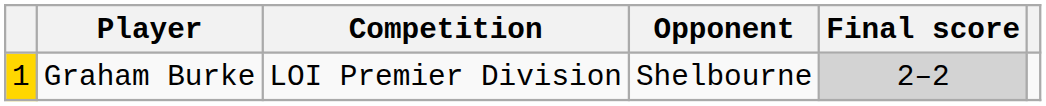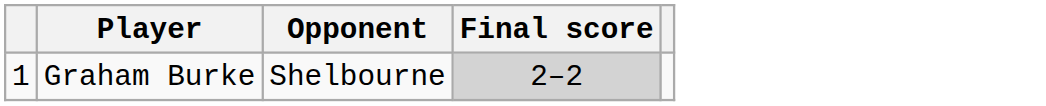 <table class="wikitable" style="text-align:center;">
 <tr>
 <th></th>
 <th>Player</th>
-<th>Competition</th>
 <th>Opponent</th>
 <th>Final score</th>
 <th></th>
 </tr>
 <tr>
-<td style="background: gold;">1</td>
+<td>1</td>
 <td>Graham Burke</td>
-<td>LOI Premier Division</td>
 <td>Shelbourne</td>
 <td style="background: lightgrey;">2–2</td>
 <td></td>
 </tr>
 </table>
